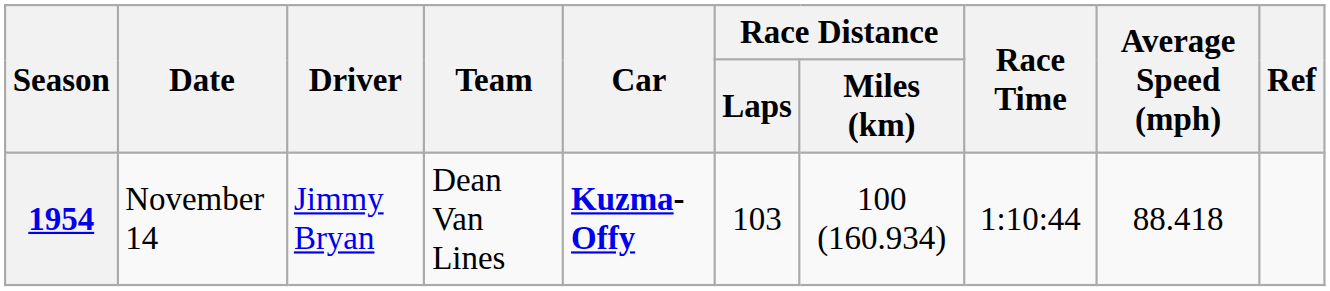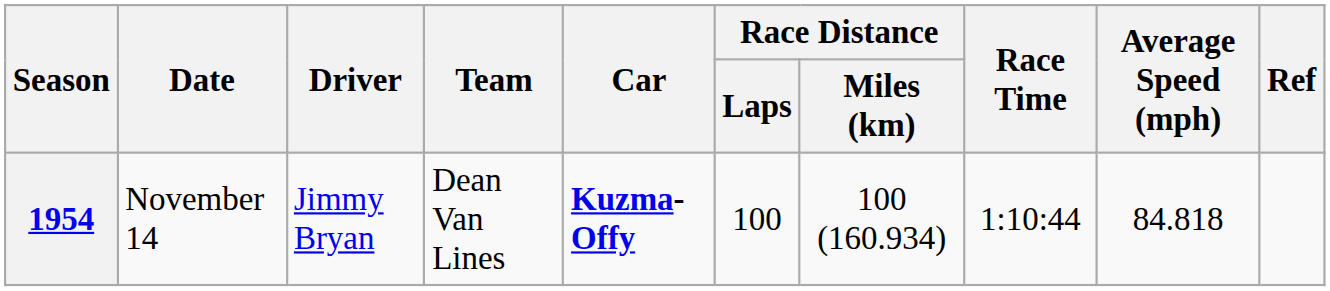 <table class="wikitable" style="font-size: 95%;">
 <tr>
 <th rowspan="2">Season</th>
 <th rowspan="2">Date</th>
 <th rowspan="2">Driver</th>
 <th rowspan="2">Team</th>
 <th rowspan="2">Car</th>
 <th colspan="2">Race Distance</th>
 <th rowspan="2">Race Time</th>
 <th rowspan="2">Average Speed<br>(mph)</th>
 <th rowspan="2">Ref</th>
 </tr>
 <tr>
 <th>Laps</th>
 <th>Miles (km)</th>
 </tr>
 <tr>
 <th><a href='#'>1954</a></th>
 <td>November 14</td>
 <td> <a href='#'>Jimmy Bryan</a></td>
 <td>Dean Van Lines</td>
 <td><strong><a href='#'>Kuzma</a>-<a href='#'>Offy</a></strong></td>
-<td align="center">103</td>
+<td align="center">100</td>
 <td align="center">100 (160.934)</td>
 <td align="center">1:10:44</td>
-<td align="center">88.418</td>
+<td align="center">84.818</td>
 <td align="center"></td>
 </tr>
 </table>
